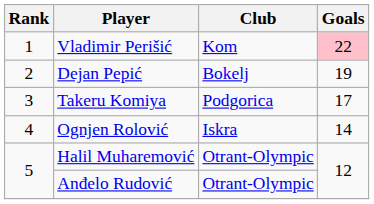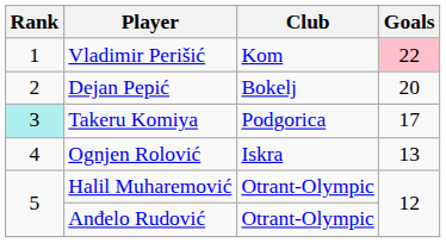 <table class="wikitable" style="text-align:center;">
 <tr>
 <th>Rank</th>
 <th>Player</th>
 <th>Club</th>
 <th>Goals</th>
 </tr>
 <tr>
 <td>1</td>
 <td align="left"> <a href='#'>Vladimir Perišić</a></td>
 <td align="left"><a href='#'>Kom</a></td>
 <td style="background: pink;">22</td>
 </tr>
 <tr>
 <td>2</td>
 <td align="left"> <a href='#'>Dejan Pepić</a></td>
 <td align="left"><a href='#'>Bokelj</a></td>
-<td>19</td>
+<td>20</td>
 </tr>
 <tr>
-<td>3</td>
+<td style="background: paleturquoise;">3</td>
 <td align="left"> <a href='#'>Takeru Komiya</a></td>
 <td align="left"><a href='#'>Podgorica</a></td>
 <td>17</td>
 </tr>
 <tr>
 <td>4</td>
 <td align="left"> <a href='#'>Ognjen Rolović</a></td>
 <td align="left"><a href='#'>Iskra</a></td>
-<td>14</td>
+<td>13</td>
 </tr>
 <tr>
 <td rowspan="2">5</td>
 <td align="left"> <a href='#'>Halil Muharemović</a></td>
 <td align="left"><a href='#'>Otrant-Olympic</a></td>
 <td rowspan="2">12</td>
 </tr>
 <tr>
 <td align="left"> <a href='#'>Anđelo Rudović</a></td>
 <td align="left"><a href='#'>Otrant-Olympic</a></td>
 </tr>
 <tr>
 </tr>
 </table>
